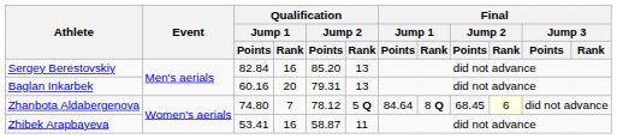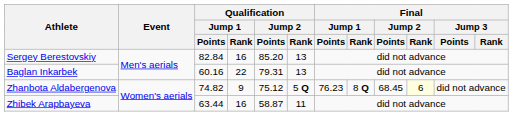 <table class="wikitable" style="font-size:90%">
 <tr>
 <th rowspan="3">Athlete</th>
 <th rowspan="3">Event</th>
 <th colspan="4">Qualification</th>
 <th colspan="6">Final</th>
 </tr>
 <tr style="font-size:95%">
 <th colspan=2>Jump 1</th>
 <th colspan=2>Jump 2</th>
 <th colspan=2>Jump 1</th>
 <th colspan=2>Jump 2</th>
 <th colspan=2>Jump 3</th>
 </tr>
 <tr style="font-size:95%">
 <th>Points</th>
 <th>Rank</th>
 <th>Points</th>
 <th>Rank</th>
 <th>Points</th>
 <th>Rank</th>
 <th>Points</th>
 <th>Rank</th>
 <th>Points</th>
 <th>Rank</th>
 </tr>
 <tr align=center>
 <td align=left><a href='#'>Sergey Berestovskiy</a></td>
 <td align=left rowspan=2><a href='#'>Men's aerials</a></td>
 <td>82.84</td>
 <td>16</td>
 <td>85.20</td>
 <td>13</td>
 <td colspan=6>did not advance</td>
 </tr>
 <tr align=center>
 <td align=left><a href='#'>Baglan Inkarbek</a></td>
 <td>60.16</td>
-<td>20</td>
+<td>22</td>
 <td>79.31</td>
 <td>13</td>
 <td colspan=6>did not advance</td>
 </tr>
 <tr align=center>
 <td align=left><a href='#'>Zhanbota Aldabergenova</a></td>
 <td align=left rowspan=2><a href='#'>Women's aerials</a></td>
-<td>74.80</td>
-<td>7</td>
-<td>78.12</td>
+<td>74.82</td>
+<td>9</td>
+<td>75.12</td>
 <td>5 <strong>Q</strong></td>
-<td>84.64</td>
+<td>76.23</td>
 <td>8 <strong>Q</strong></td>
 <td>68.45</td>
 <td style="background: lightyellow;">6</td>
 <td colspan=2>did not advance</td>
 </tr>
 <tr align=center>
 <td align=left><a href='#'>Zhibek Arapbayeva</a></td>
-<td>53.41</td>
+<td>63.44</td>
 <td>16</td>
 <td>58.87</td>
 <td>11</td>
 <td colspan=6>did not advance</td>
 </tr>
 </table>
